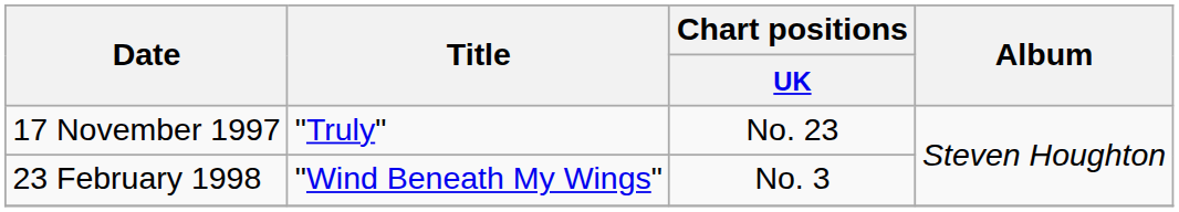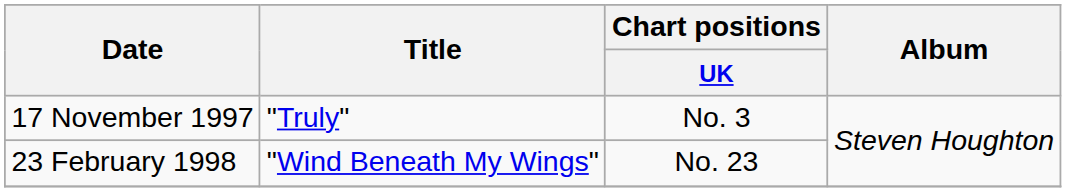 <table class="wikitable">
 <tr>
 <th rowspan="2">Date</th>
 <th rowspan="2">Title</th>
 <th colspan="1">Chart positions</th>
 <th rowspan="2">Album</th>
 </tr>
 <tr>
 <th align="center" rowspan="1"><small><a href='#'>UK</a></small></th>
 </tr>
 <tr>
 <td rowspan="1">17 November 1997</td>
 <td>"<a href='#'>Truly</a>"</td>
-<td align="center">No. 23</td>
+<td align="center">No. 3</td>
 <td align="left" rowspan="2"><em>Steven Houghton</em></td>
 </tr>
 <tr>
 <td rowspan="1">23 February 1998</td>
 <td>"<a href='#'>Wind Beneath My Wings</a>"</td>
-<td align="center">No. 3</td>
+<td align="center">No. 23</td>
 </tr>
 <tr>
 </tr>
 </table>
